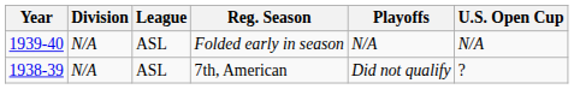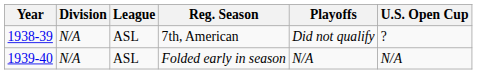 <table class="wikitable">
 <tr>
 <th>Year</th>
 <th>Division</th>
 <th>League</th>
 <th>Reg. Season</th>
 <th>Playoffs</th>
 <th>U.S. Open Cup</th>
 </tr>
 <tr>
+<td><a href='#'>1938-39</a></td>
+<td><em>N/A</em></td>
+<td>ASL</td>
+<td>7th, American</td>
+<td><em>Did not qualify</em></td>
+<td>?</td>
+</tr>
+<tr>
 <td><a href='#'>1939-40</a></td>
 <td><em>N/A</em></td>
 <td>ASL</td>
 <td><em>Folded early in season</em></td>
 <td><em>N/A</em></td>
 <td><em>N/A</em></td>
 </tr>
-<tr>
-<td><a href='#'>1938-39</a></td>
-<td><em>N/A</em></td>
-<td>ASL</td>
-<td>7th, American</td>
-<td><em>Did not qualify</em></td>
-<td>?</td>
-</tr>
 </table>
